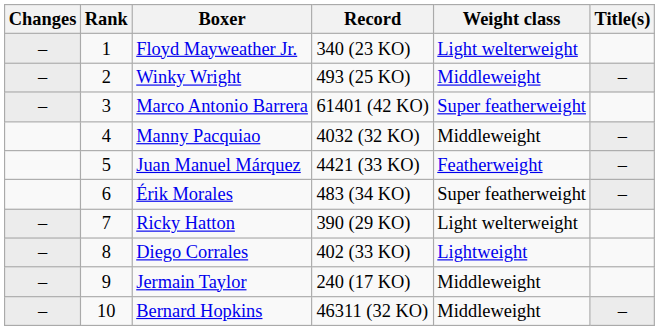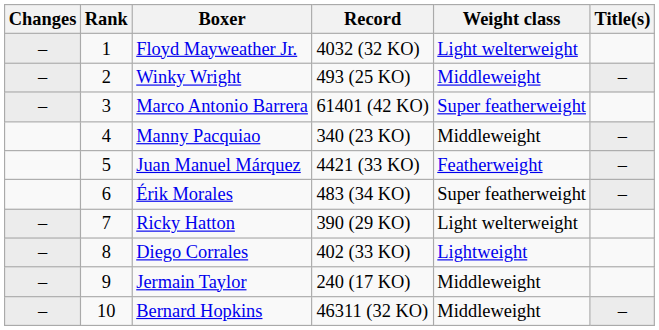 <table class="wikitable ">
 <tr>
 <th>Changes</th>
 <th>Rank</th>
 <th>Boxer</th>
 <th>Record</th>
 <th>Weight class</th>
 <th>Title(s)</th>
 </tr>
 <tr>
 <td align=center bgcolor=#ECECEC>–</td>
 <td align=center>1</td>
 <td><a href='#'>Floyd Mayweather Jr.</a></td>
-<td>340 (23 KO)</td>
+<td>4032 (32 KO)</td>
 <td><a href='#'>Light welterweight</a></td>
 <td></td>
 </tr>
 <tr>
 <td align=center bgcolor=#ECECEC>–</td>
 <td align=center>2</td>
 <td><a href='#'>Winky Wright</a></td>
 <td>493 (25 KO)</td>
 <td><a href='#'>Middleweight</a></td>
 <td align=center bgcolor=#ECECEC data-sort-value="Z">–</td>
 </tr>
 <tr>
 <td align=center bgcolor=#ECECEC>–</td>
 <td align=center>3</td>
 <td><a href='#'>Marco Antonio Barrera</a></td>
 <td>61401 (42 KO)</td>
 <td><a href='#'>Super featherweight</a></td>
 <td></td>
 </tr>
 <tr>
 <td align=center></td>
 <td align=center>4</td>
 <td><a href='#'>Manny Pacquiao</a></td>
-<td>4032 (32 KO)</td>
+<td>340 (23 KO)</td>
 <td>Middleweight</td>
 <td align=center bgcolor=#ECECEC data-sort-value="Z">–</td>
 </tr>
 <tr>
 <td align=center></td>
 <td align=center>5</td>
 <td><a href='#'>Juan Manuel Márquez</a></td>
 <td>4421 (33 KO)</td>
 <td><a href='#'>Featherweight</a></td>
 <td align=center bgcolor=#ECECEC data-sort-value="Z">–</td>
 </tr>
 <tr>
 <td align=center></td>
 <td align=center>6</td>
 <td><a href='#'>Érik Morales</a></td>
 <td>483 (34 KO)</td>
 <td>Super featherweight</td>
 <td align=center bgcolor=#ECECEC data-sort-value="Z">–</td>
 </tr>
 <tr>
 <td align=center bgcolor=#ECECEC>–</td>
 <td align=center>7</td>
 <td><a href='#'>Ricky Hatton</a></td>
 <td>390 (29 KO)</td>
 <td>Light welterweight</td>
 <td></td>
 </tr>
 <tr>
 <td align=center bgcolor=#ECECEC>–</td>
 <td align=center>8</td>
 <td><a href='#'>Diego Corrales</a></td>
 <td>402 (33 KO)</td>
 <td><a href='#'>Lightweight</a></td>
 <td></td>
 </tr>
 <tr>
 <td align=center bgcolor=#ECECEC>–</td>
 <td align=center>9</td>
 <td><a href='#'>Jermain Taylor</a></td>
 <td>240 (17 KO)</td>
 <td>Middleweight</td>
 <td></td>
 </tr>
 <tr>
 <td align=center bgcolor=#ECECEC>–</td>
 <td align=center>10</td>
 <td><a href='#'>Bernard Hopkins</a></td>
 <td>46311 (32 KO)</td>
 <td>Middleweight</td>
 <td align=center bgcolor=#ECECEC data-sort-value="Z">–</td>
 </tr>
 </table>
